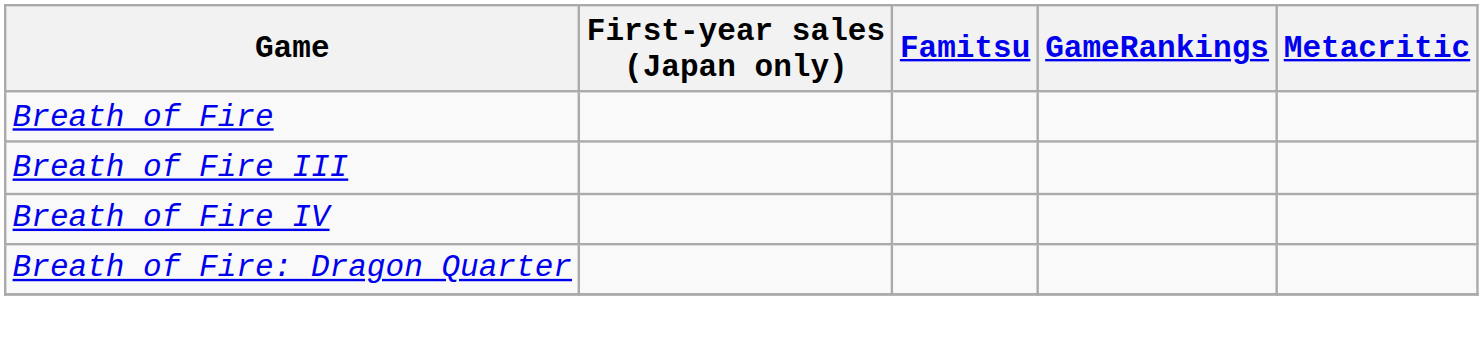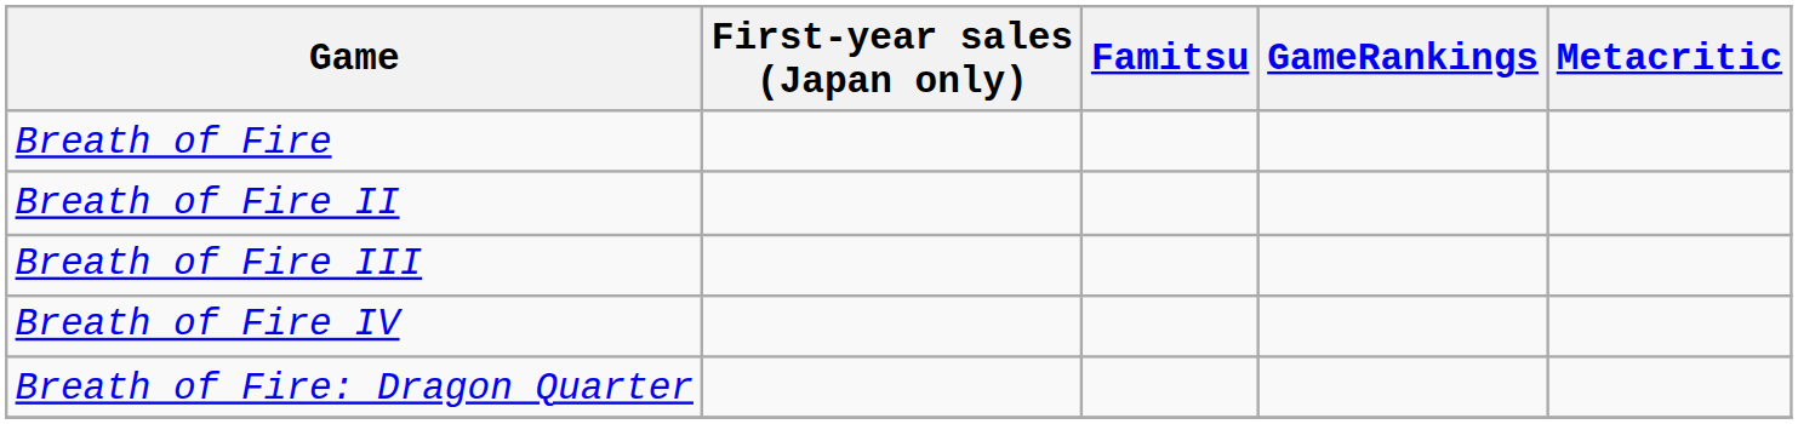 <table class="wikitable">
 <tr>
 <th>Game</th>
 <th>First-year sales<br>(Japan only)</th>
 <th><a href='#'>Famitsu</a></th>
 <th><a href='#'>GameRankings</a></th>
 <th><a href='#'>Metacritic</a></th>
 </tr>
 <tr>
 <td><em><a href='#'>Breath of Fire</a></em></td>
+<td></td>
+<td></td>
+<td></td>
+<td></td>
+</tr>
+<tr>
+<td><em><a href='#'>Breath of Fire II</a></em></td>
 <td></td>
 <td></td>
 <td></td>
 <td></td>
 </tr>
 <tr>
 <td><em><a href='#'>Breath of Fire III</a></em></td>
 <td></td>
 <td></td>
 <td></td>
 <td></td>
 </tr>
 <tr>
 <td><em><a href='#'>Breath of Fire IV</a></em></td>
 <td></td>
 <td></td>
 <td></td>
 <td></td>
 </tr>
 <tr>
 <td><em><a href='#'>Breath of Fire: Dragon Quarter</a></em></td>
 <td></td>
 <td></td>
 <td></td>
 <td></td>
 </tr>
 <tr>
 </tr>
 </table>
